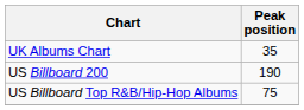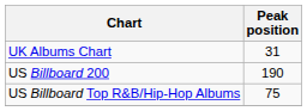 <table class="wikitable sortable">
 <tr>
 <th>Chart</th>
 <th>Peak<br>position</th>
 </tr>
 <tr>
 <td><a href='#'>UK Albums Chart</a></td>
-<td align="center">35</td>
+<td align="center">31</td>
 </tr>
 <tr>
 <td>US <a href='#'><em>Billboard</em> 200</a></td>
 <td align="center">190</td>
 </tr>
 <tr>
 <td>US <em>Billboard</em> <a href='#'>Top R&B/Hip-Hop Albums</a></td>
 <td align="center">75</td>
 </tr>
 <tr>
 </tr>
 </table>
